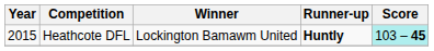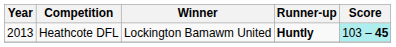 <table class="wikitable">
 <tr>
 <th>Year</th>
 <th>Competition</th>
 <th>Winner</th>
 <th>Runner-up</th>
 <th>Score</th>
 </tr>
 <tr>
-<td>2015</td>
+<td>2013</td>
 <td>Heathcote DFL</td>
 <td>Lockington Bamawm United</td>
 <td><strong>Huntly</strong></td>
 <td style="background: paleturquoise;">103 – <strong>45</strong></td>
 </tr>
 <tr>
 </tr>
 </table>
